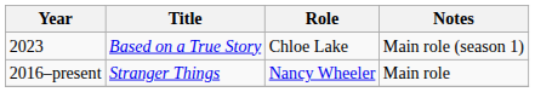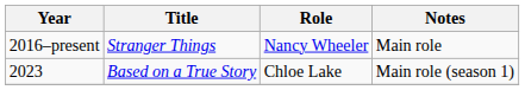 <table class="wikitable sortable">
 <tr>
 <th>Year</th>
 <th>Title</th>
 <th>Role</th>
 <th class="unsortable">Notes</th>
 </tr>
 <tr>
+<td>2016–present</td>
+<td><em><a href='#'>Stranger Things</a></em></td>
+<td><a href='#'>Nancy Wheeler</a></td>
+<td>Main role</td>
+</tr>
+<tr>
 <td>2023</td>
 <td><em><a href='#'>Based on a True Story</a></em></td>
 <td>Chloe Lake</td>
 <td>Main role (season 1)</td>
 </tr>
 <tr>
-<td>2016–present</td>
-<td><em><a href='#'>Stranger Things</a></em></td>
-<td><a href='#'>Nancy Wheeler</a></td>
-<td>Main role</td>
-</tr>
-<tr>
 </tr>
 </table>
